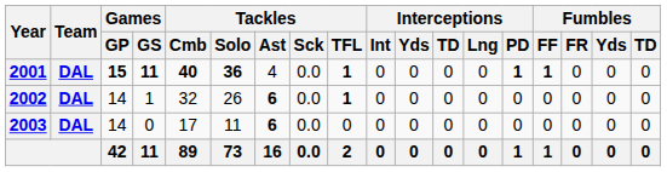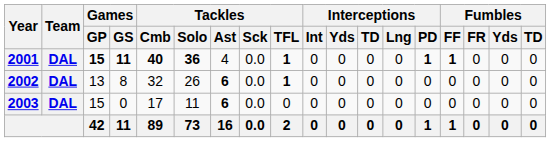 <table class="wikitable" style="text-align:center">
 <tr>
 <th rowspan="2">Year</th>
 <th rowspan="2">Team</th>
 <th colspan="2">Games</th>
 <th colspan="5">Tackles</th>
 <th colspan="5">Interceptions</th>
 <th colspan="4">Fumbles</th>
 </tr>
 <tr>
 <th>GP</th>
 <th>GS</th>
 <th>Cmb</th>
 <th>Solo</th>
 <th>Ast</th>
 <th>Sck</th>
 <th>TFL</th>
 <th>Int</th>
 <th>Yds</th>
 <th>TD</th>
 <th>Lng</th>
 <th>PD</th>
 <th>FF</th>
 <th>FR</th>
 <th>Yds</th>
 <th>TD</th>
 </tr>
 <tr>
 <th><a href='#'>2001</a></th>
 <th><a href='#'>DAL</a></th>
 <td><strong>15</strong></td>
 <td><strong>11</strong></td>
 <td><strong>40</strong></td>
 <td><strong>36</strong></td>
 <td>4</td>
 <td>0.0</td>
 <td><strong>1</strong></td>
 <td>0</td>
 <td>0</td>
 <td>0</td>
 <td>0</td>
 <td><strong>1</strong></td>
 <td><strong>1</strong></td>
 <td>0</td>
 <td>0</td>
 <td>0</td>
 </tr>
 <tr>
 <th><a href='#'>2002</a></th>
 <th><a href='#'>DAL</a></th>
-<td>14</td>
-<td>1</td>
+<td>13</td>
+<td>8</td>
 <td>32</td>
 <td>26</td>
 <td><strong>6</strong></td>
 <td>0.0</td>
 <td><strong>1</strong></td>
 <td>0</td>
 <td>0</td>
 <td>0</td>
 <td>0</td>
 <td>0</td>
 <td>0</td>
 <td>0</td>
 <td>0</td>
 <td>0</td>
 </tr>
 <tr>
 <th><a href='#'>2003</a></th>
 <th><a href='#'>DAL</a></th>
-<td>14</td>
+<td>15</td>
 <td>0</td>
 <td>17</td>
 <td>11</td>
 <td><strong>6</strong></td>
 <td>0.0</td>
 <td>0</td>
 <td>0</td>
 <td>0</td>
 <td>0</td>
 <td>0</td>
 <td>0</td>
 <td>0</td>
 <td>0</td>
 <td>0</td>
 <td>0</td>
 </tr>
 <tr>
 <th colspan="2"></th>
 <th>42</th>
 <th>11</th>
 <th>89</th>
 <th>73</th>
 <th>16</th>
 <th>0.0</th>
 <th>2</th>
 <th>0</th>
 <th>0</th>
 <th>0</th>
 <th>0</th>
 <th>1</th>
 <th>1</th>
 <th>0</th>
 <th>0</th>
 <th>0</th>
 </tr>
 </table>
